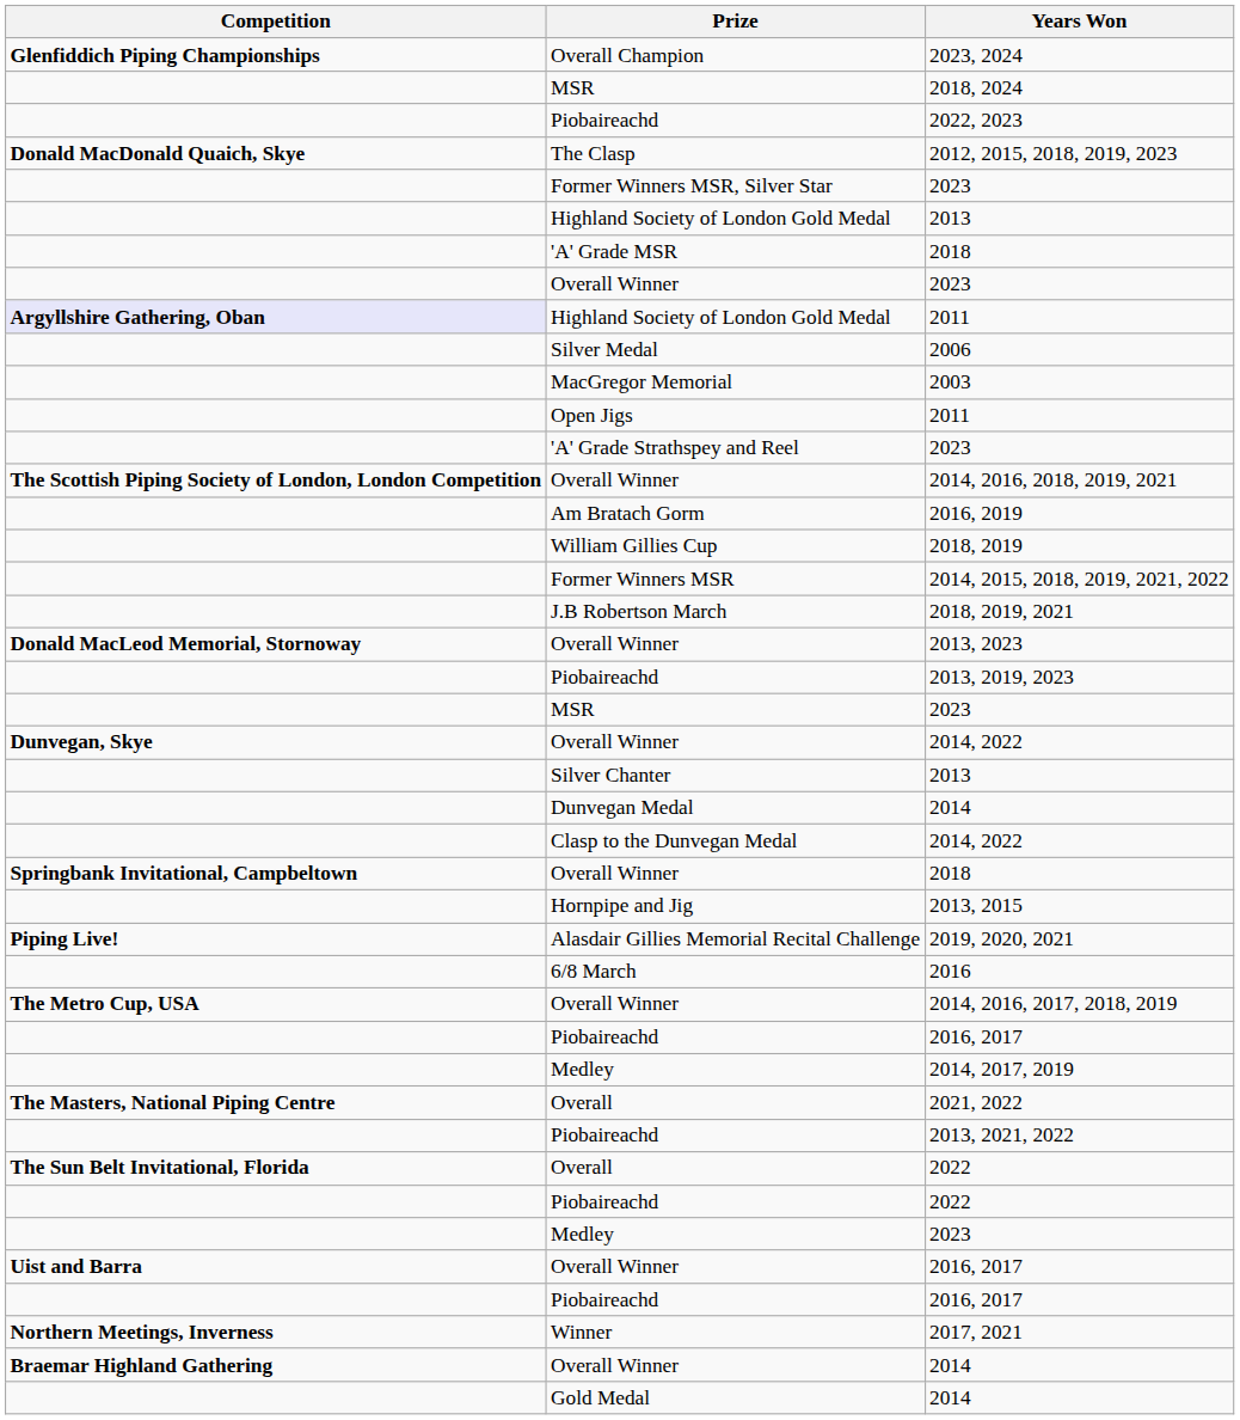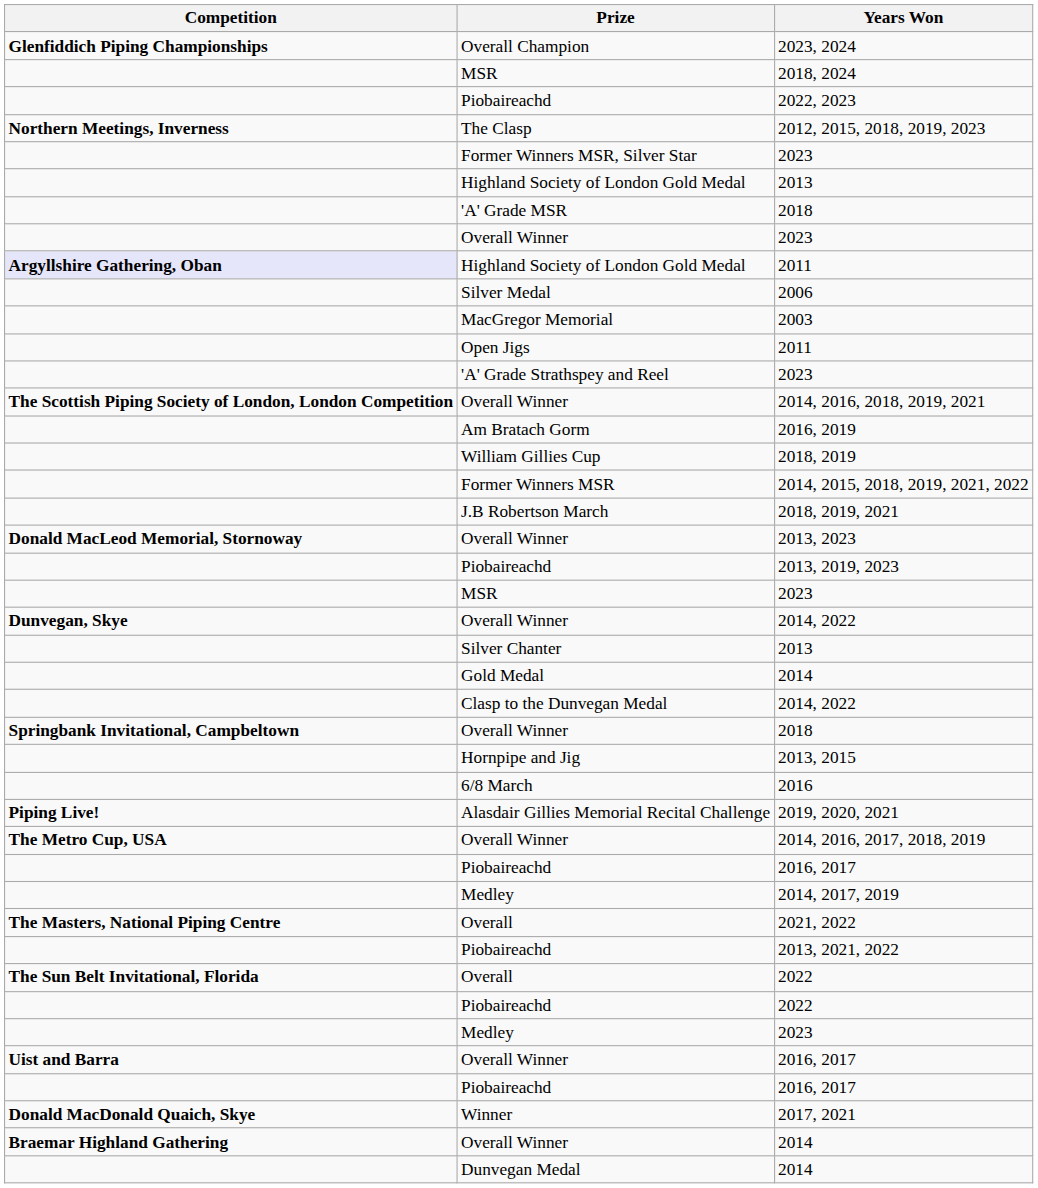 <table class="wikitable sortable">
 <tr>
 <th>Competition</th>
 <th>Prize</th>
 <th>Years Won</th>
 </tr>
 <tr>
 <td><strong>Glenfiddich Piping Championships</strong></td>
 <td>Overall Champion</td>
 <td>2023, 2024</td>
 </tr>
 <tr>
 <td></td>
 <td>MSR</td>
 <td>2018, 2024</td>
 </tr>
 <tr>
 <td></td>
 <td>Piobaireachd</td>
 <td>2022, 2023</td>
 </tr>
 <tr>
-<td><strong>Donald MacDonald Quaich, Skye</strong></td>
+<td><strong>Northern Meetings, Inverness</strong></td>
 <td>The Clasp</td>
 <td>2012, 2015, 2018, 2019, 2023</td>
 </tr>
 <tr>
 <td></td>
 <td>Former Winners MSR, Silver Star</td>
 <td>2023</td>
 </tr>
 <tr>
 <td></td>
 <td>Highland Society of London Gold Medal</td>
 <td>2013</td>
 </tr>
 <tr>
 <td></td>
 <td>'A' Grade MSR</td>
 <td>2018</td>
 </tr>
 <tr>
 <td></td>
 <td>Overall Winner</td>
 <td>2023</td>
 </tr>
 <tr>
 <td style="background: lavender;"><strong>Argyllshire Gathering, Oban</strong></td>
 <td>Highland Society of London Gold Medal</td>
 <td>2011</td>
 </tr>
 <tr>
 <td></td>
 <td>Silver Medal</td>
 <td>2006</td>
 </tr>
 <tr>
 <td></td>
 <td>MacGregor Memorial</td>
 <td>2003</td>
 </tr>
 <tr>
 <td></td>
 <td>Open Jigs</td>
 <td>2011</td>
 </tr>
 <tr>
 <td></td>
 <td>'A' Grade Strathspey and Reel</td>
 <td>2023</td>
 </tr>
 <tr>
 <td><strong>The Scottish Piping Society of London, London Competition</strong></td>
 <td>Overall Winner</td>
 <td>2014, 2016, 2018, 2019, 2021</td>
 </tr>
 <tr>
 <td></td>
 <td>Am Bratach Gorm</td>
 <td>2016, 2019</td>
 </tr>
 <tr>
 <td></td>
 <td>William Gillies Cup</td>
 <td>2018, 2019</td>
 </tr>
 <tr>
 <td></td>
 <td>Former Winners MSR</td>
 <td>2014, 2015, 2018, 2019, 2021, 2022</td>
 </tr>
 <tr>
 <td></td>
 <td>J.B Robertson March</td>
 <td>2018, 2019, 2021</td>
 </tr>
 <tr>
 <td><strong>Donald MacLeod Memorial, Stornoway</strong></td>
 <td>Overall Winner</td>
 <td>2013, 2023</td>
 </tr>
 <tr>
 <td></td>
 <td>Piobaireachd</td>
 <td>2013, 2019, 2023</td>
 </tr>
 <tr>
 <td></td>
 <td>MSR</td>
 <td>2023</td>
 </tr>
 <tr>
 <td><strong>Dunvegan, Skye</strong></td>
 <td>Overall Winner</td>
 <td>2014, 2022</td>
 </tr>
 <tr>
 <td></td>
 <td>Silver Chanter</td>
 <td>2013</td>
 </tr>
 <tr>
 <td></td>
-<td>Dunvegan Medal</td>
+<td>Gold Medal</td>
 <td>2014</td>
 </tr>
 <tr>
 <td></td>
 <td>Clasp to the Dunvegan Medal</td>
 <td>2014, 2022</td>
 </tr>
 <tr>
 <td><strong>Springbank Invitational, Campbeltown</strong></td>
 <td>Overall Winner</td>
 <td>2018</td>
 </tr>
 <tr>
 <td></td>
 <td>Hornpipe and Jig</td>
 <td>2013, 2015</td>
 </tr>
 <tr>
+<td></td>
+<td>6/8 March</td>
+<td>2016</td>
+</tr>
+<tr>
 <td><strong>Piping Live!</strong></td>
 <td>Alasdair Gillies Memorial Recital Challenge</td>
 <td>2019, 2020, 2021</td>
-</tr>
-<tr>
-<td></td>
-<td>6/8 March</td>
-<td>2016</td>
 </tr>
 <tr>
 <td><strong>The Metro Cup, USA</strong></td>
 <td>Overall Winner</td>
 <td>2014, 2016, 2017, 2018, 2019</td>
 </tr>
 <tr>
 <td></td>
 <td>Piobaireachd</td>
 <td>2016, 2017</td>
 </tr>
 <tr>
 <td></td>
 <td>Medley</td>
 <td>2014, 2017, 2019</td>
 </tr>
 <tr>
 <td><strong>The Masters, National Piping Centre</strong></td>
 <td>Overall</td>
 <td>2021, 2022</td>
 </tr>
 <tr>
 <td></td>
 <td>Piobaireachd</td>
 <td>2013, 2021, 2022</td>
 </tr>
 <tr>
 <td><strong>The Sun Belt Invitational, Florida</strong></td>
 <td>Overall</td>
 <td>2022</td>
 </tr>
 <tr>
 <td></td>
 <td>Piobaireachd</td>
 <td>2022</td>
 </tr>
 <tr>
 <td></td>
 <td>Medley</td>
 <td>2023</td>
 </tr>
 <tr>
 <td><strong>Uist and Barra</strong></td>
 <td>Overall Winner</td>
 <td>2016, 2017</td>
 </tr>
 <tr>
 <td></td>
 <td>Piobaireachd</td>
 <td>2016, 2017</td>
 </tr>
 <tr>
-<td><strong>Northern Meetings, Inverness</strong></td>
+<td><strong>Donald MacDonald Quaich, Skye</strong></td>
 <td>Winner</td>
 <td>2017, 2021</td>
 </tr>
 <tr>
 <td><strong>Braemar Highland Gathering</strong></td>
 <td>Overall Winner</td>
 <td>2014</td>
 </tr>
 <tr>
 <td></td>
-<td>Gold Medal</td>
+<td>Dunvegan Medal</td>
 <td>2014</td>
 </tr>
 </table>
